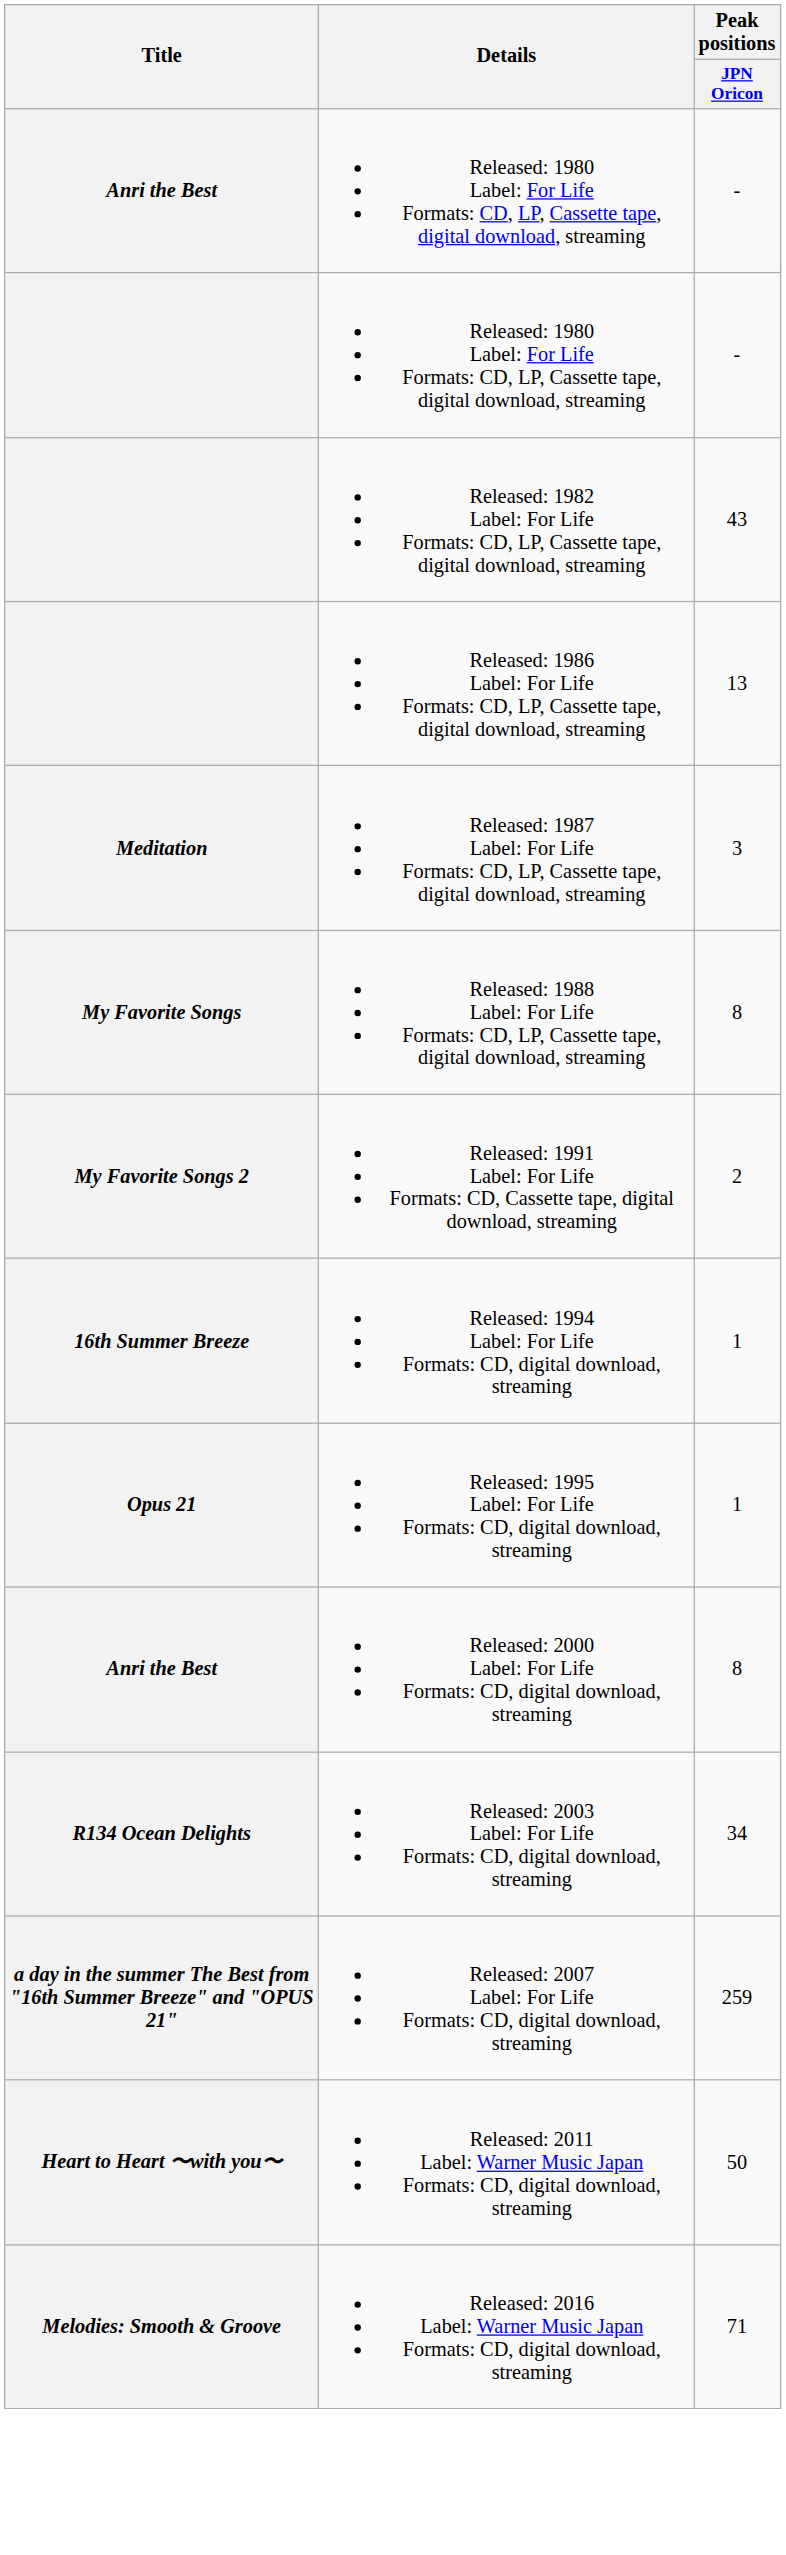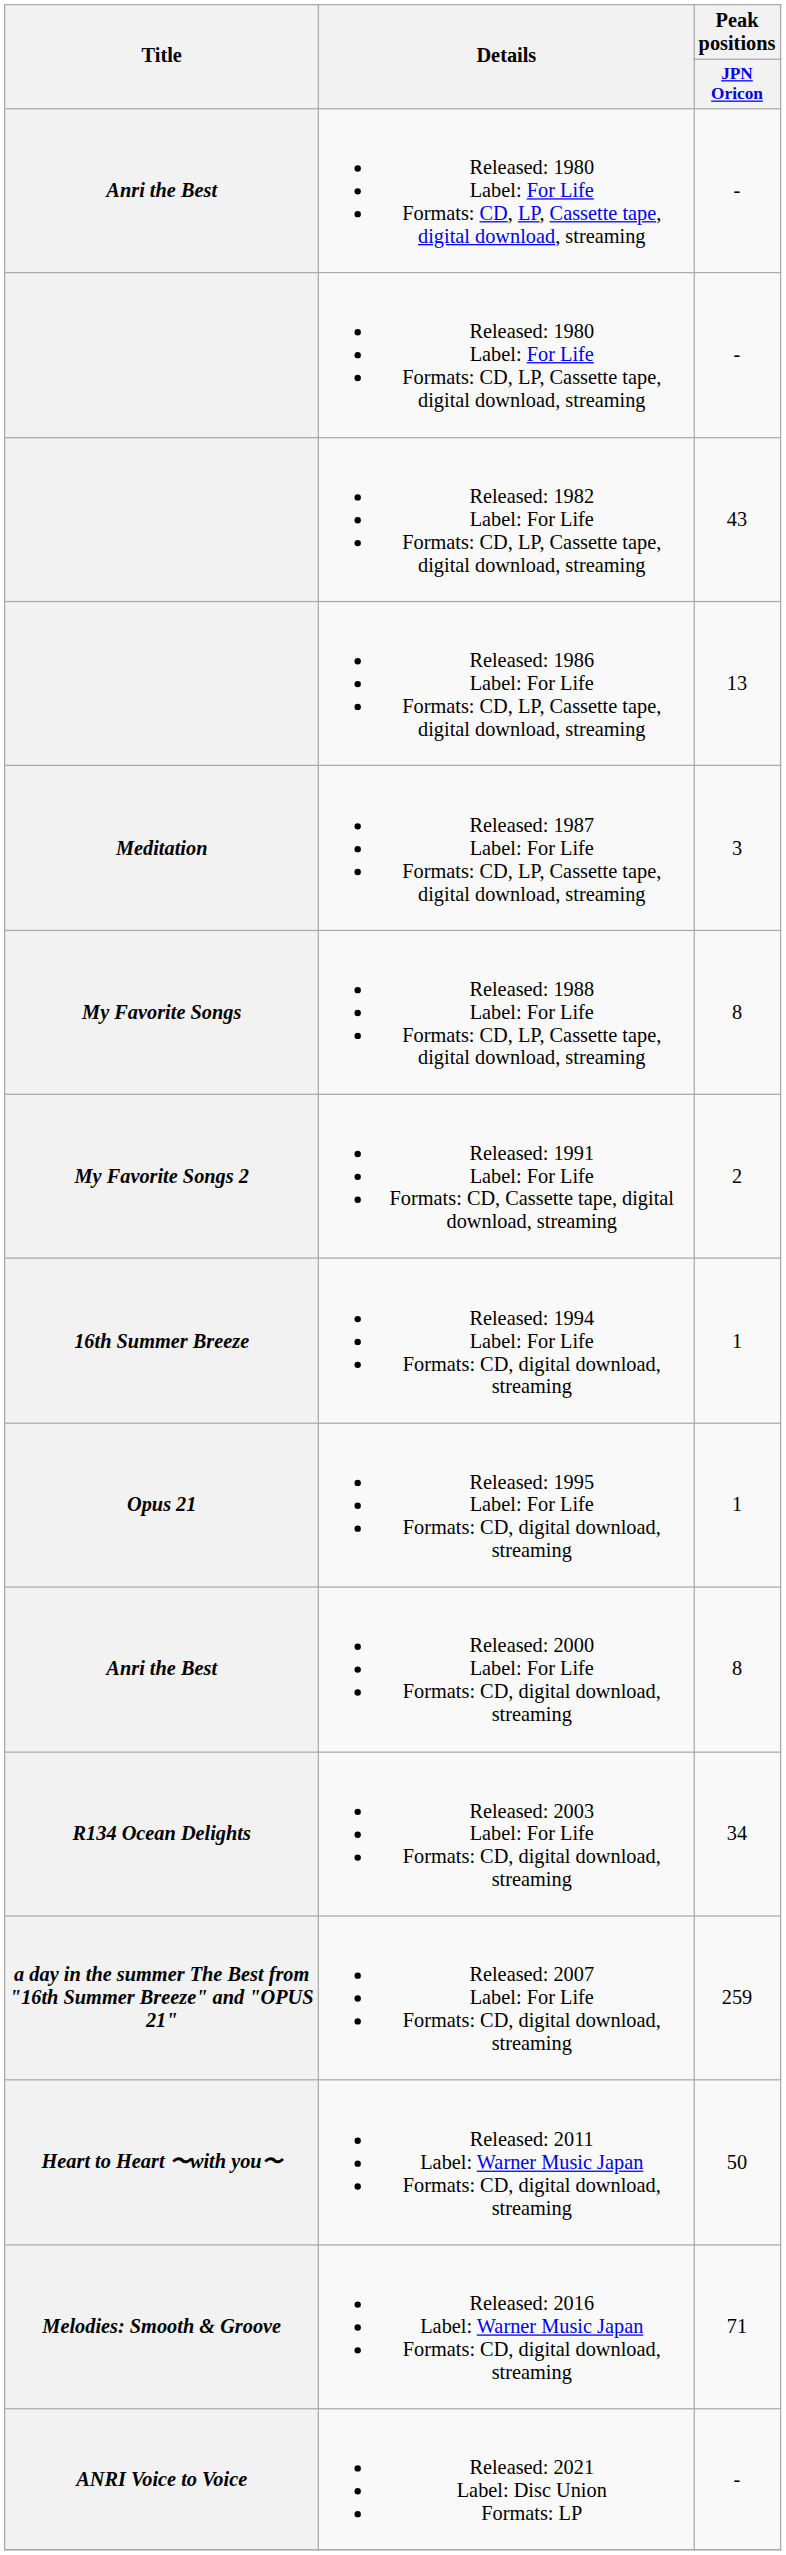 <table class="wikitable plainrowheaders" style="text-align:center;">
 <tr>
 <th rowspan="2" style="width:15em;">Title</th>
 <th rowspan="2" style="width:18em;">Details</th>
 <th colspan="1">Peak positions</th>
 </tr>
 <tr>
 <th style="width:3em;font-size:85%"><a href='#'>JPN<br>Oricon</a><br></th>
 </tr>
 <tr>
 <th scope="row"><em>Anri the Best</em></th>
 <td><br><ul><li>Released: 1980</li><li>Label: <a href='#'>For Life</a></li><li>Formats: <a href='#'>CD</a>, <a href='#'>LP</a>, <a href='#'>Cassette tape</a>, <a href='#'>digital download</a>, streaming</li></ul></td>
 <td>-</td>
 </tr>
 <tr>
 <th scope="row"></th>
 <td><br><ul><li>Released: 1980</li><li>Label: <a href='#'>For Life</a></li><li>Formats: CD, LP, Cassette tape, digital download, streaming</li></ul></td>
 <td>-</td>
 </tr>
 <tr>
 <th scope="row"></th>
 <td><br><ul><li>Released: 1982</li><li>Label: For Life</li><li>Formats: CD, LP, Cassette tape, digital download, streaming</li></ul></td>
 <td>43</td>
 </tr>
 <tr>
 <th scope="row"></th>
 <td><br><ul><li>Released: 1986</li><li>Label: For Life</li><li>Formats: CD, LP, Cassette tape, digital download, streaming</li></ul></td>
 <td>13</td>
 </tr>
 <tr>
 <th scope="row"><em>Meditation</em></th>
 <td><br><ul><li>Released: 1987</li><li>Label: For Life</li><li>Formats: CD, LP, Cassette tape, digital download, streaming</li></ul></td>
 <td>3</td>
 </tr>
 <tr>
 <th scope="row"><em>My Favorite Songs</em></th>
 <td><br><ul><li>Released: 1988</li><li>Label: For Life</li><li>Formats: CD, LP, Cassette tape, digital download, streaming</li></ul></td>
 <td>8</td>
 </tr>
 <tr>
 <th scope="row"><em>My Favorite Songs 2</em></th>
 <td><br><ul><li>Released: 1991</li><li>Label: For Life</li><li>Formats: CD, Cassette tape, digital download, streaming</li></ul></td>
 <td>2</td>
 </tr>
 <tr>
 <th scope="row"><em>16th Summer Breeze</em></th>
 <td><br><ul><li>Released: 1994</li><li>Label: For Life</li><li>Formats: CD, digital download, streaming</li></ul></td>
 <td>1</td>
 </tr>
 <tr>
 <th scope="row"><em>Opus 21</em></th>
 <td><br><ul><li>Released: 1995</li><li>Label: For Life</li><li>Formats: CD, digital download, streaming</li></ul></td>
 <td>1</td>
 </tr>
 <tr>
 <th scope="row"><em>Anri the Best</em></th>
 <td><br><ul><li>Released: 2000</li><li>Label: For Life</li><li>Formats: CD, digital download, streaming</li></ul></td>
 <td>8</td>
 </tr>
 <tr>
 <th scope="row"><em>R134 Ocean Delights</em></th>
 <td><br><ul><li>Released: 2003</li><li>Label: For Life</li><li>Formats: CD, digital download, streaming</li></ul></td>
 <td>34</td>
 </tr>
 <tr>
 <th scope="row"><em>a day in the summer The Best from "16th Summer Breeze" and "OPUS 21"</em></th>
 <td><br><ul><li>Released: 2007</li><li>Label: For Life</li><li>Formats: CD, digital download, streaming</li></ul></td>
 <td>259</td>
 </tr>
 <tr>
 <th scope="row"><em>Heart to Heart 〜with you〜</em></th>
 <td><br><ul><li>Released: 2011</li><li>Label: <a href='#'>Warner Music Japan</a></li><li>Formats: CD, digital download, streaming</li></ul></td>
 <td>50</td>
 </tr>
 <tr>
 <th scope="row"><em>Melodies: Smooth & Groove</em></th>
 <td><br><ul><li>Released: 2016</li><li>Label: <a href='#'>Warner Music Japan</a></li><li>Formats: CD, digital download, streaming</li></ul></td>
 <td>71</td>
 </tr>
 <tr>
+<th scope="row"><em>ANRI Voice to Voice</em></th>
+<td><br><ul><li>Released: 2021</li><li>Label: Disc Union</li><li>Formats: LP</li></ul></td>
+<td>-</td>
+</tr>
+<tr>
 </tr>
 </table>
